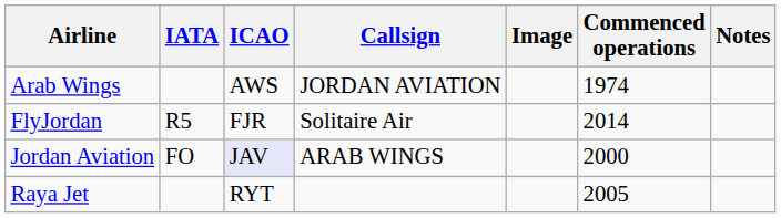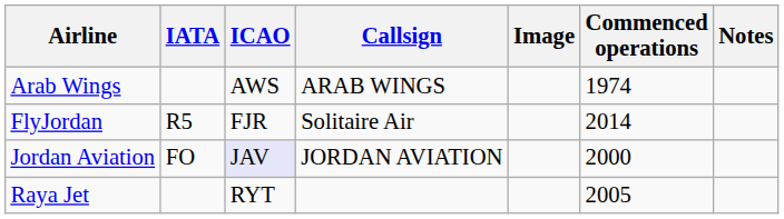 <table class="wikitable sortable">
 <tr valign="middle">
 <th>Airline</th>
 <th><a href='#'>IATA</a></th>
 <th><a href='#'>ICAO</a></th>
 <th><a href='#'>Callsign</a></th>
 <th>Image</th>
 <th>Commenced<br>operations</th>
 <th>Notes</th>
 </tr>
 <tr>
 <td><a href='#'>Arab Wings</a></td>
 <td></td>
 <td>AWS</td>
-<td>JORDAN AVIATION</td>
+<td>ARAB WINGS</td>
 <td></td>
 <td>1974</td>
 <td></td>
 </tr>
 <tr>
 <td><a href='#'>FlyJordan</a></td>
 <td>R5</td>
 <td>FJR</td>
 <td>Solitaire Air</td>
 <td></td>
 <td>2014</td>
 <td></td>
 </tr>
 <tr>
 <td><a href='#'>Jordan Aviation</a></td>
 <td>FO</td>
 <td style="background: lavender;">JAV</td>
-<td>ARAB WINGS</td>
+<td>JORDAN AVIATION</td>
 <td></td>
 <td>2000</td>
 <td></td>
 </tr>
 <tr>
 <td><a href='#'>Raya Jet</a></td>
 <td></td>
 <td>RYT</td>
 <td></td>
 <td></td>
 <td>2005</td>
 <td></td>
 </tr>
 </table>
